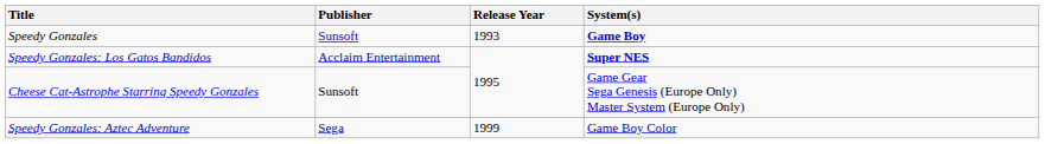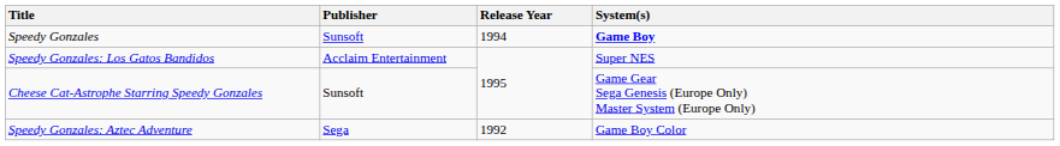 <table class="wikitable sortable" style="width: 100%;">
 <tr>
 <th style="width:30%; text-align:left;">Title</th>
 <th style="width:15%; text-align:left;">Publisher</th>
 <th style="width:11%; text-align:left;">Release Year</th>
 <th style="width:44%; text-align:left;">System(s)</th>
 </tr>
 <tr>
 <td><em>Speedy Gonzales</em></td>
 <td><a href='#'>Sunsoft</a></td>
-<td>1993</td>
+<td>1994</td>
 <td><strong><a href='#'>Game Boy</a></strong></td>
 </tr>
 <tr>
 <td><em><a href='#'>Speedy Gonzales: Los Gatos Bandidos</a></em></td>
 <td><a href='#'>Acclaim Entertainment</a></td>
 <td rowspan="2">1995</td>
-<td><strong><a href='#'>Super NES</a></strong></td>
+<td><a href='#'>Super NES</a></td>
 </tr>
 <tr>
 <td><em><a href='#'>Cheese Cat-Astrophe Starring Speedy Gonzales</a></em></td>
 <td>Sunsoft</td>
 <td><a href='#'>Game Gear</a><br><a href='#'>Sega Genesis</a> (Europe Only)<br><a href='#'>Master System</a> (Europe Only)</td>
 </tr>
 <tr>
 <td><em><a href='#'>Speedy Gonzales: Aztec Adventure</a></em></td>
 <td><a href='#'>Sega</a></td>
-<td>1999</td>
+<td>1992</td>
 <td><a href='#'>Game Boy Color</a></td>
 </tr>
 </table>
